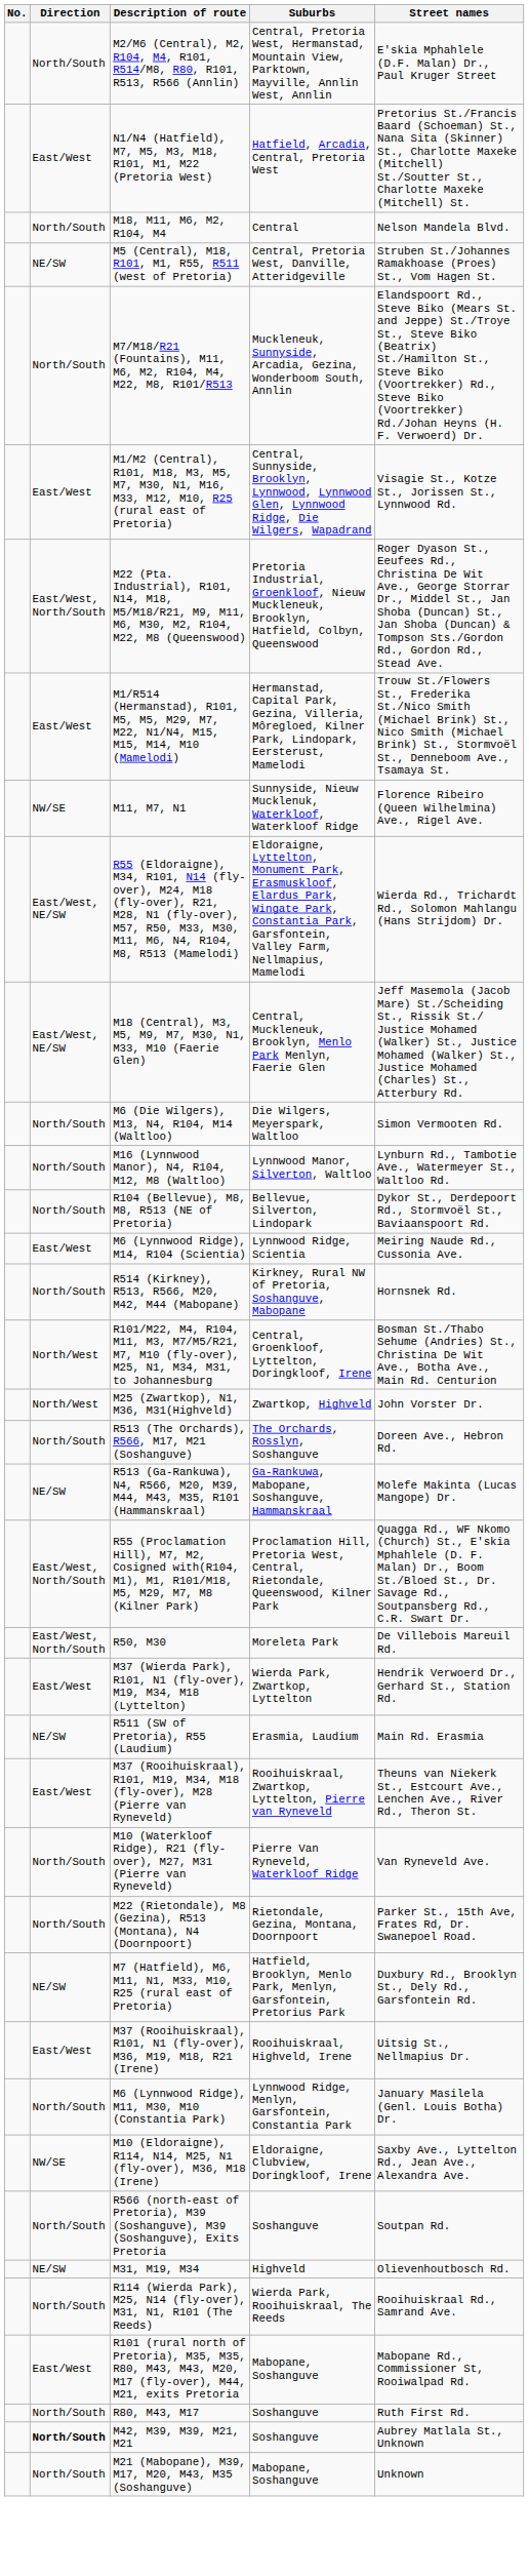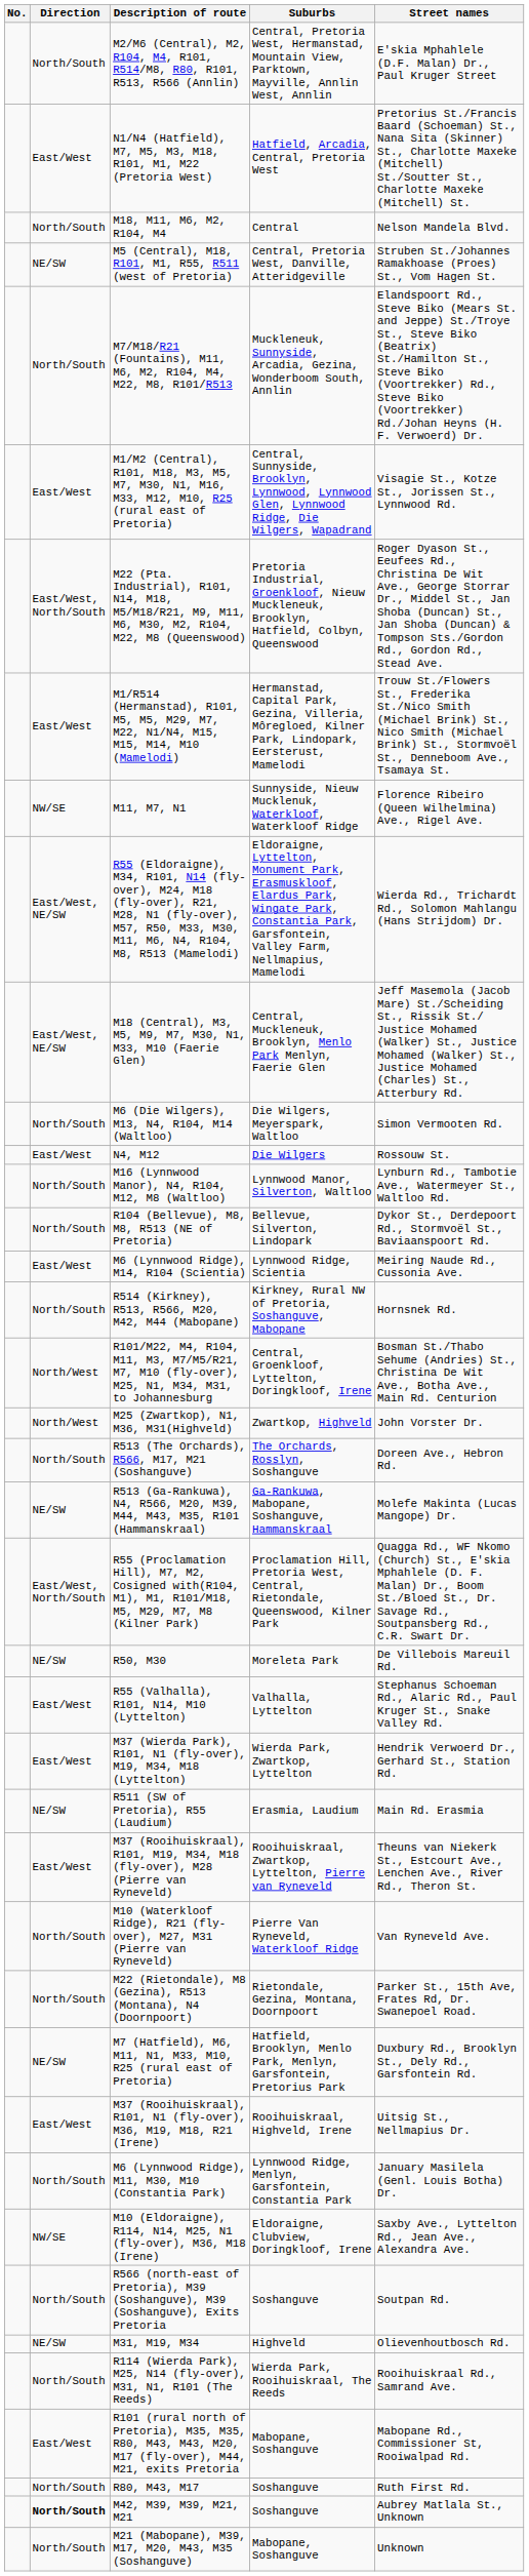 <table class="wikitable">
 <tr>
 <th>No.</th>
 <th>Direction</th>
 <th>Description of route</th>
 <th>Suburbs</th>
 <th>Street names</th>
 </tr>
 <tr>
 <td></td>
 <td>North/South</td>
 <td>M2/M6 (Central), M2, <a href='#'>R104</a>, <a href='#'>M4</a>, R101, <a href='#'>R514</a>/M8, <a href='#'>R80</a>, R101, R513, R566 (Annlin)</td>
 <td>Central, Pretoria West, Hermanstad, Mountain View, Parktown, Mayville, Annlin West, Annlin</td>
 <td>E'skia Mphahlele (D.F. Malan) Dr., Paul Kruger Street</td>
 </tr>
 <tr>
 <td></td>
 <td>East/West</td>
 <td>N1/N4 (Hatfield), M7, M5, M3, M18, R101, M1, M22 (Pretoria West)</td>
 <td><a href='#'>Hatfield</a>, <a href='#'>Arcadia</a>, Central, Pretoria West</td>
 <td>Pretorius St./Francis Baard (Schoeman) St., Nana Sita (Skinner) St., Charlotte Maxeke (Mitchell) St./Soutter St., Charlotte Maxeke (Mitchell) St.</td>
 </tr>
 <tr>
 <td></td>
 <td>North/South</td>
 <td>M18, M11, M6, M2, R104, M4</td>
 <td>Central</td>
 <td>Nelson Mandela Blvd.</td>
 </tr>
 <tr>
 <td></td>
 <td>NE/SW</td>
 <td>M5 (Central), M18, <a href='#'>R101</a>, M1, R55, <a href='#'>R511</a> (west of Pretoria)</td>
 <td>Central, Pretoria West, Danville, Atteridgeville</td>
 <td>Struben St./Johannes Ramakhoase (Proes) St., Vom Hagen St.</td>
 </tr>
 <tr>
 <td></td>
 <td>North/South</td>
 <td>M7/M18/<a href='#'>R21</a> (Fountains), M11, M6, M2, R104, M4, M22, M8, R101/<a href='#'>R513</a></td>
 <td>Muckleneuk, <a href='#'>Sunnyside</a>, Arcadia, Gezina, Wonderboom South, Annlin</td>
 <td>Elandspoort Rd., Steve Biko (Mears St. and Jeppe) St./Troye St., Steve Biko (Beatrix) St./Hamilton St., Steve Biko (Voortrekker) Rd., Steve Biko (Voortrekker) Rd./Johan Heyns (H. F. Verwoerd) Dr.</td>
 </tr>
 <tr>
 <td></td>
 <td>East/West</td>
 <td>M1/M2 (Central), R101, M18, M3, M5, M7, M30, N1, M16, M33, M12, M10, <a href='#'>R25</a> (rural east of Pretoria)</td>
 <td>Central, Sunnyside, <a href='#'>Brooklyn</a>,  <a href='#'>Lynnwood</a>, <a href='#'>Lynnwood Glen</a>, <a href='#'>Lynnwood Ridge</a>, <a href='#'>Die Wilgers</a>, <a href='#'>Wapadrand</a></td>
 <td>Visagie St., Kotze St., Jorissen St., Lynnwood Rd.</td>
 </tr>
 <tr>
 <td></td>
 <td>East/West, North/South</td>
 <td>M22 (Pta. Industrial), R101, N14, M18, M5/M18/R21, M9, M11, M6, M30, M2, R104, M22, M8 (Queenswood)</td>
 <td>Pretoria Industrial, <a href='#'>Groenkloof</a>, Nieuw Muckleneuk, Brooklyn, Hatfield, Colbyn, Queenswood</td>
 <td>Roger Dyason St., Eeufees Rd., Christina De Wit Ave., George Storrar Dr., Middel St., Jan Shoba (Duncan) St., Jan Shoba (Duncan) & Tompson Sts./Gordon Rd., Gordon Rd., Stead Ave.</td>
 </tr>
 <tr>
 <td></td>
 <td>East/West</td>
 <td>M1/R514 (Hermanstad), R101, M5, M5, M29, M7, M22, N1/N4, M15, M15, M14, M10 (<a href='#'>Mamelodi</a>)</td>
 <td>Hermanstad, Capital Park, Gezina, Villeria, Môregloed, Kilner Park, Lindopark, Eersterust, Mamelodi</td>
 <td>Trouw St./Flowers St., Frederika St./Nico Smith (Michael Brink) St., Nico Smith (Michael Brink) St., Stormvoël St., Denneboom Ave., Tsamaya St.</td>
 </tr>
 <tr>
 <td></td>
 <td>NW/SE</td>
 <td>M11, M7, N1</td>
 <td>Sunnyside, Nieuw Mucklenuk, <a href='#'>Waterkloof</a>, Waterkloof Ridge</td>
 <td>Florence Ribeiro (Queen Wilhelmina) Ave., Rigel Ave.</td>
 </tr>
 <tr>
 <td></td>
 <td>East/West, NE/SW</td>
 <td><a href='#'>R55</a> (Eldoraigne), M34, R101, <a href='#'>N14</a> (fly-over), M24, M18 (fly-over), R21, M28, N1 (fly-over), M57, R50, M33, M30, M11, M6, N4, R104, M8, R513 (Mamelodi)</td>
 <td>Eldoraigne, <a href='#'>Lyttelton</a>, <a href='#'>Monument Park</a>, <a href='#'>Erasmuskloof</a>, <a href='#'>Elardus Park</a>, <a href='#'>Wingate Park</a>, <a href='#'>Constantia Park</a>, Garsfontein, Valley Farm, Nellmapius, Mamelodi</td>
 <td>Wierda Rd., Trichardt Rd., Solomon Mahlangu (Hans Strijdom) Dr.</td>
 </tr>
 <tr>
 <td></td>
 <td>East/West, NE/SW</td>
 <td>M18 (Central), M3, M5, M9, M7, M30, N1, M33, M10 (Faerie Glen)</td>
 <td>Central, Muckleneuk, Brooklyn, <a href='#'>Menlo Park</a> Menlyn, Faerie Glen</td>
 <td>Jeff Masemola (Jacob Mare) St./Scheiding St., Rissik St./ Justice Mohamed (Walker) St., Justice Mohamed (Walker) St., Justice Mohamed (Charles) St., Atterbury Rd.</td>
 </tr>
 <tr>
 <td></td>
 <td>North/South</td>
 <td>M6 (Die Wilgers), M13, N4, R104, M14 (Waltloo)</td>
 <td>Die Wilgers, Meyerspark, Waltloo</td>
 <td>Simon Vermooten Rd.</td>
 </tr>
 <tr>
 <td></td>
+<td>East/West</td>
+<td>N4, M12</td>
+<td><a href='#'>Die Wilgers</a></td>
+<td>Rossouw St.</td>
+</tr>
+<tr>
+<td></td>
 <td>North/South</td>
 <td>M16 (Lynnwood Manor), N4, R104, M12, M8 (Waltloo)</td>
 <td>Lynnwood Manor, <a href='#'>Silverton</a>, Waltloo</td>
 <td>Lynburn Rd., Tambotie Ave., Watermeyer St., Waltloo Rd.</td>
 </tr>
 <tr>
 <td></td>
 <td>North/South</td>
 <td>R104 (Bellevue), M8, M8, R513 (NE of Pretoria)</td>
 <td>Bellevue, Silverton, Lindopark</td>
 <td>Dykor St., Derdepoort Rd., Stormvoël St., Baviaanspoort Rd.</td>
 </tr>
 <tr>
 <td></td>
 <td>East/West</td>
 <td>M6 (Lynnwood Ridge), M14, R104 (Scientia)</td>
 <td>Lynnwood Ridge, Scientia</td>
 <td>Meiring Naude Rd., Cussonia Ave.</td>
 </tr>
 <tr>
 <td></td>
 <td>North/South</td>
 <td>R514 (Kirkney), R513, R566, M20, M42, M44 (Mabopane)</td>
 <td>Kirkney, Rural NW of Pretoria, <a href='#'>Soshanguve</a>, <a href='#'>Mabopane</a></td>
 <td>Hornsnek Rd.</td>
 </tr>
 <tr>
 <td></td>
 <td>North/West</td>
 <td>R101/M22, M4, R104, M11, M3, M7/M5/R21, M7, M10 (fly-over), M25, N1, M34, M31, to Johannesburg</td>
 <td>Central, Groenkloof, Lyttelton, Doringkloof, <a href='#'>Irene</a></td>
 <td>Bosman St./Thabo Sehume (Andries) St., Christina De Wit Ave., Botha Ave., Main Rd. Centurion</td>
 </tr>
 <tr>
 <td></td>
 <td>North/West</td>
 <td>M25 (Zwartkop), N1, M36, M31(Highveld)</td>
 <td>Zwartkop, <a href='#'>Highveld</a></td>
 <td>John Vorster Dr.</td>
 </tr>
 <tr>
 <td></td>
 <td>North/South</td>
 <td>R513 (The Orchards), <a href='#'>R566</a>, M17, M21 (Soshanguve)</td>
 <td><a href='#'>The Orchards</a>, <a href='#'>Rosslyn</a>, Soshanguve</td>
 <td>Doreen Ave., Hebron Rd.</td>
 </tr>
 <tr>
 <td></td>
 <td>NE/SW</td>
 <td>R513 (Ga-Rankuwa), N4, R566, M20, M39, M44, M43, M35, R101 (Hammanskraal)</td>
 <td><a href='#'>Ga-Rankuwa</a>, Mabopane, Soshanguve, <a href='#'>Hammanskraal</a></td>
 <td>Molefe Makinta (Lucas Mangope) Dr.</td>
 </tr>
 <tr>
 <td></td>
 <td>East/West, North/South</td>
 <td>R55 (Proclamation Hill), M7, M2, Cosigned with(R104, M1), M1, R101/M18, M5, M29, M7, M8 (Kilner Park)</td>
 <td>Proclamation Hill, Pretoria West, Central, Rietondale, Queenswood, Kilner Park</td>
 <td>Quagga Rd., WF Nkomo (Church) St., E'skia Mphahlele (D. F. Malan) Dr., Boom St./Bloed St., Dr. Savage Rd., Soutpansberg Rd., C.R. Swart Dr.</td>
 </tr>
 <tr>
 <td></td>
-<td>East/West, North/South</td>
+<td>NE/SW</td>
 <td>R50, M30</td>
 <td>Moreleta Park</td>
 <td>De Villebois Mareuil Rd.</td>
+</tr>
+<tr>
+<td></td>
+<td>East/West</td>
+<td>R55 (Valhalla), R101, N14, M10 (Lyttelton)</td>
+<td>Valhalla, Lyttelton</td>
+<td>Stephanus Schoeman Rd., Alaric Rd., Paul Kruger St., Snake Valley Rd.</td>
 </tr>
 <tr>
 <td></td>
 <td>East/West</td>
 <td>M37 (Wierda Park), R101, N1 (fly-over), M19, M34, M18 (Lyttelton)</td>
 <td>Wierda Park, Zwartkop, Lyttelton</td>
 <td>Hendrik Verwoerd Dr., Gerhard St., Station Rd.</td>
 </tr>
 <tr>
 <td></td>
 <td>NE/SW</td>
 <td>R511 (SW of Pretoria), R55 (Laudium)</td>
 <td>Erasmia, Laudium</td>
 <td>Main Rd. Erasmia</td>
 </tr>
 <tr>
 <td></td>
 <td>East/West</td>
 <td>M37 (Rooihuiskraal), R101, M19, M34, M18 (fly-over), M28 (Pierre van Ryneveld)</td>
 <td>Rooihuiskraal, Zwartkop, Lyttelton, <a href='#'>Pierre van Ryneveld</a></td>
 <td>Theuns van Niekerk St., Estcourt Ave., Lenchen Ave., River Rd., Theron St.</td>
 </tr>
 <tr>
 <td></td>
 <td>North/South</td>
 <td>M10 (Waterkloof Ridge), R21 (fly-over), M27, M31 (Pierre van Ryneveld)</td>
 <td>Pierre Van Ryneveld, <a href='#'>Waterkloof Ridge</a></td>
 <td>Van Ryneveld Ave.</td>
 </tr>
 <tr>
 <td></td>
 <td>North/South</td>
 <td>M22 (Rietondale), M8 (Gezina), R513 (Montana), N4 (Doornpoort)</td>
 <td>Rietondale, Gezina, Montana, Doornpoort</td>
 <td>Parker St., 15th Ave, Frates Rd, Dr. Swanepoel Road.</td>
 </tr>
 <tr>
 <td></td>
 <td>NE/SW</td>
 <td>M7 (Hatfield), M6, M11, N1, M33, M10, R25 (rural east of Pretoria)</td>
 <td>Hatfield, Brooklyn, Menlo Park, Menlyn, Garsfontein, Pretorius Park</td>
 <td>Duxbury Rd., Brooklyn St., Dely Rd., Garsfontein Rd.</td>
 </tr>
 <tr>
 <td></td>
 <td>East/West</td>
 <td>M37 (Rooihuiskraal), R101, N1 (fly-over), M36, M19, M18, R21 (Irene)</td>
 <td>Rooihuiskraal, Highveld, Irene</td>
 <td>Uitsig St., Nellmapius Dr.</td>
 </tr>
 <tr>
 <td></td>
 <td>North/South</td>
 <td>M6 (Lynnwood Ridge), M11, M30, M10 (Constantia Park)</td>
 <td>Lynnwood Ridge, Menlyn, Garsfontein, Constantia Park</td>
 <td>January Masilela (Genl. Louis Botha) Dr.</td>
 </tr>
 <tr>
 <td></td>
 <td>NW/SE</td>
 <td>M10 (Eldoraigne), R114, N14, M25, N1 (fly-over), M36, M18 (Irene)</td>
 <td>Eldoraigne, Clubview, Doringkloof, Irene</td>
 <td>Saxby Ave., Lyttelton Rd., Jean Ave., Alexandra Ave.</td>
 </tr>
 <tr>
 <td></td>
 <td>North/South</td>
 <td>R566 (north-east of Pretoria), M39 (Soshanguve), M39 (Soshanguve), Exits Pretoria</td>
 <td>Soshanguve</td>
 <td>Soutpan Rd.</td>
 </tr>
 <tr>
 <td></td>
 <td>NE/SW</td>
 <td>M31, M19, M34</td>
 <td>Highveld</td>
 <td>Olievenhoutbosch Rd.</td>
 </tr>
 <tr>
 <td></td>
 <td>North/South</td>
 <td>R114 (Wierda Park), M25, N14 (fly-over), M31, N1, R101 (The Reeds)</td>
 <td>Wierda Park, Rooihuiskraal, The Reeds</td>
 <td>Rooihuiskraal Rd., Samrand Ave.</td>
 </tr>
 <tr>
 <td></td>
 <td>East/West</td>
 <td>R101 (rural north of Pretoria), M35, M35, R80, M43, M43, M20, M17 (fly-over), M44, M21, exits Pretoria</td>
 <td>Mabopane, Soshanguve</td>
 <td>Mabopane Rd., Commissioner St, Rooiwalpad Rd.</td>
 </tr>
 <tr>
 <td></td>
 <td>North/South</td>
 <td>R80, M43, M17</td>
 <td>Soshanguve</td>
 <td>Ruth First Rd.</td>
 </tr>
 <tr>
 <td></td>
 <td><strong>North/South</strong></td>
 <td>M42, M39, M39, M21, M21</td>
 <td>Soshanguve</td>
 <td>Aubrey Matlala St., Unknown</td>
 </tr>
 <tr>
 <td></td>
 <td>North/South</td>
 <td>M21 (Mabopane), M39, M17, M20, M43, M35 (Soshanguve)</td>
 <td>Mabopane, Soshanguve</td>
 <td>Unknown</td>
 </tr>
 </table>
